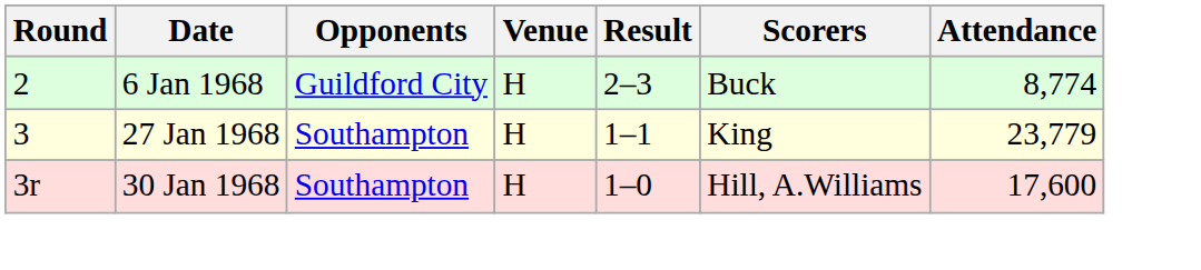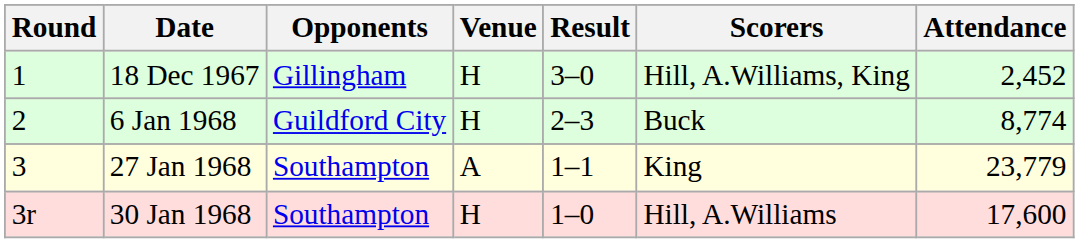 <table class="wikitable">
 <tr>
 <th>Round</th>
 <th>Date</th>
 <th>Opponents</th>
 <th>Venue</th>
 <th>Result</th>
 <th>Scorers</th>
 <th>Attendance</th>
+</tr>
+<tr bgcolor="#ddffdd">
+<td>1</td>
+<td>18 Dec 1967</td>
+<td><a href='#'>Gillingham</a></td>
+<td>H</td>
+<td>3–0</td>
+<td>Hill, A.Williams, King</td>
+<td align="right">2,452</td>
 </tr>
 <tr bgcolor="#ddffdd">
 <td>2</td>
 <td>6 Jan 1968</td>
 <td><a href='#'>Guildford City</a></td>
 <td>H</td>
 <td>2–3</td>
 <td>Buck</td>
 <td align="right">8,774</td>
 </tr>
 <tr bgcolor="#ffffdd">
 <td>3</td>
 <td>27 Jan 1968</td>
 <td><a href='#'>Southampton</a></td>
-<td>H</td>
+<td>A</td>
 <td>1–1</td>
 <td>King</td>
 <td align="right">23,779</td>
 </tr>
 <tr bgcolor="#ffdddd">
 <td>3r</td>
 <td>30 Jan 1968</td>
 <td><a href='#'>Southampton</a></td>
 <td>H</td>
 <td>1–0</td>
 <td>Hill, A.Williams</td>
 <td align="right">17,600</td>
 </tr>
 </table>
